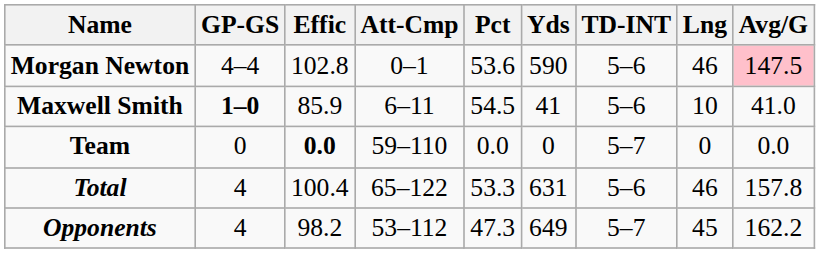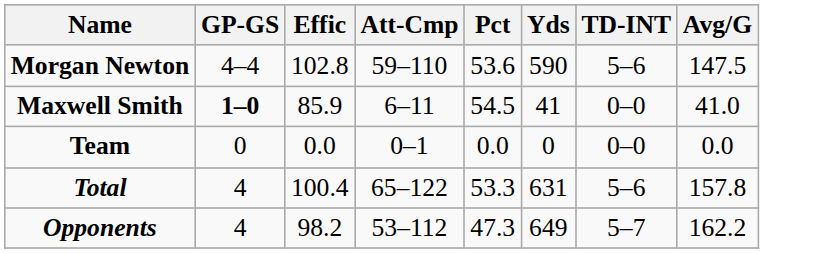 <table class="wikitable sortable" border="1">
 <tr>
 <th>Name</th>
 <th>GP-GS</th>
 <th>Effic</th>
 <th>Att-Cmp</th>
 <th>Pct</th>
 <th>Yds</th>
 <th>TD-INT</th>
-<th>Lng</th>
 <th>Avg/G</th>
 </tr>
 <tr align="center">
 <td><strong>Morgan Newton</strong></td>
 <td>4–4</td>
 <td>102.8</td>
-<td>0–1</td>
+<td>59–110</td>
 <td>53.6</td>
 <td>590</td>
 <td>5–6</td>
-<td>46</td>
-<td style="background: pink;">147.5</td>
+<td>147.5</td>
 </tr>
 <tr align="center">
 <td><strong>Maxwell Smith</strong></td>
 <td><strong>1–0</strong></td>
 <td>85.9</td>
 <td>6–11</td>
 <td>54.5</td>
 <td>41</td>
-<td>5–6</td>
-<td>10</td>
+<td>0–0</td>
 <td>41.0</td>
 </tr>
 <tr align="center">
 <td><strong>Team</strong></td>
 <td>0</td>
-<td><strong>0.0</strong></td>
-<td>59–110</td>
+<td>0.0</td>
+<td>0–1</td>
 <td>0.0</td>
 <td>0</td>
-<td>5–7</td>
-<td>0</td>
+<td>0–0</td>
 <td>0.0</td>
 </tr>
 <tr align="center">
 <td><strong><em>Total</em></strong></td>
 <td>4</td>
 <td>100.4</td>
 <td>65–122</td>
 <td>53.3</td>
 <td>631</td>
 <td>5–6</td>
-<td>46</td>
 <td>157.8</td>
 </tr>
 <tr align="center">
 <td><strong><em>Opponents</em></strong></td>
 <td>4</td>
 <td>98.2</td>
 <td>53–112</td>
 <td>47.3</td>
 <td>649</td>
 <td>5–7</td>
-<td>45</td>
 <td>162.2</td>
 </tr>
 </table>
